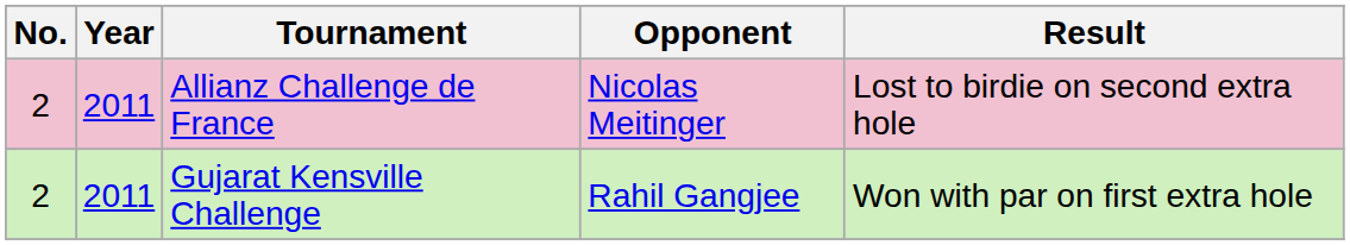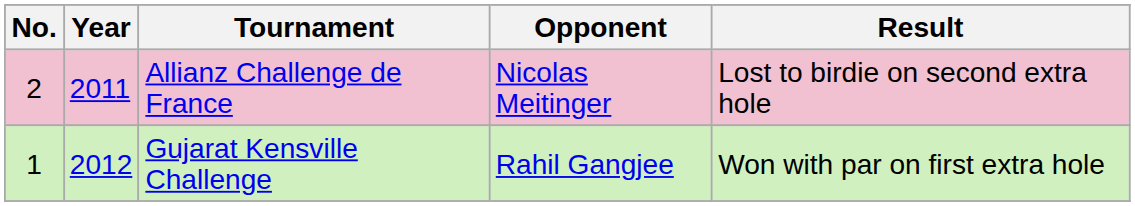 <table class="wikitable" style="font-size:95%;">
 <tr>
 <th>No.</th>
 <th>Year</th>
 <th>Tournament</th>
 <th>Opponent</th>
 <th>Result</th>
 </tr>
 <tr style="background:#F2C1D1;">
 <td align=center>2</td>
 <td><a href='#'>2011</a></td>
 <td><a href='#'>Allianz Challenge de France</a></td>
 <td> <a href='#'>Nicolas Meitinger</a></td>
 <td>Lost to birdie on second extra hole</td>
 </tr>
 <tr style="background:#D0F0C0;">
-<td align=center>2</td>
-<td><a href='#'>2011</a></td>
+<td align=center>1</td>
+<td><a href='#'>2012</a></td>
 <td><a href='#'>Gujarat Kensville Challenge</a></td>
 <td> <a href='#'>Rahil Gangjee</a></td>
 <td>Won with par on first extra hole</td>
 </tr>
 </table>
